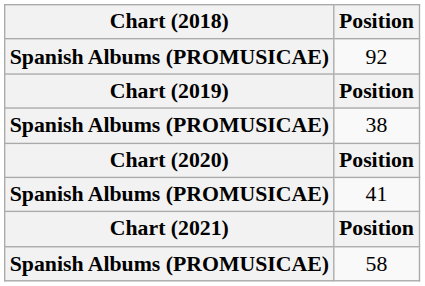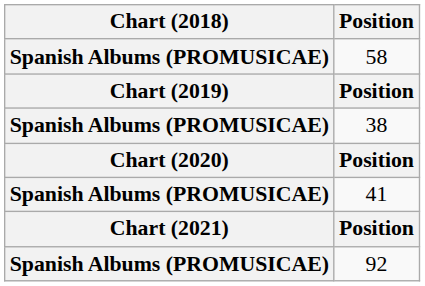 <table class="wikitable plainrowheaders" style="text-align:center">
 <tr>
 <th scope="col">Chart (2018)</th>
 <th scope="col">Position</th>
 </tr>
 <tr>
 <th scope="row">Spanish Albums (PROMUSICAE)</th>
-<td>92</td>
+<td>58</td>
 </tr>
 <tr>
 <th scope="col">Chart (2019)</th>
 <th scope="col">Position</th>
 </tr>
 <tr>
 <th scope="row">Spanish Albums (PROMUSICAE)</th>
 <td>38</td>
 </tr>
 <tr>
 <th scope="col">Chart (2020)</th>
 <th scope="col">Position</th>
 </tr>
 <tr>
 <th scope="row">Spanish Albums (PROMUSICAE)</th>
 <td>41</td>
 </tr>
 <tr>
 <th scope="col">Chart (2021)</th>
 <th scope="col">Position</th>
 </tr>
 <tr>
 <th scope="row">Spanish Albums (PROMUSICAE)</th>
-<td>58</td>
+<td>92</td>
 </tr>
 </table>
